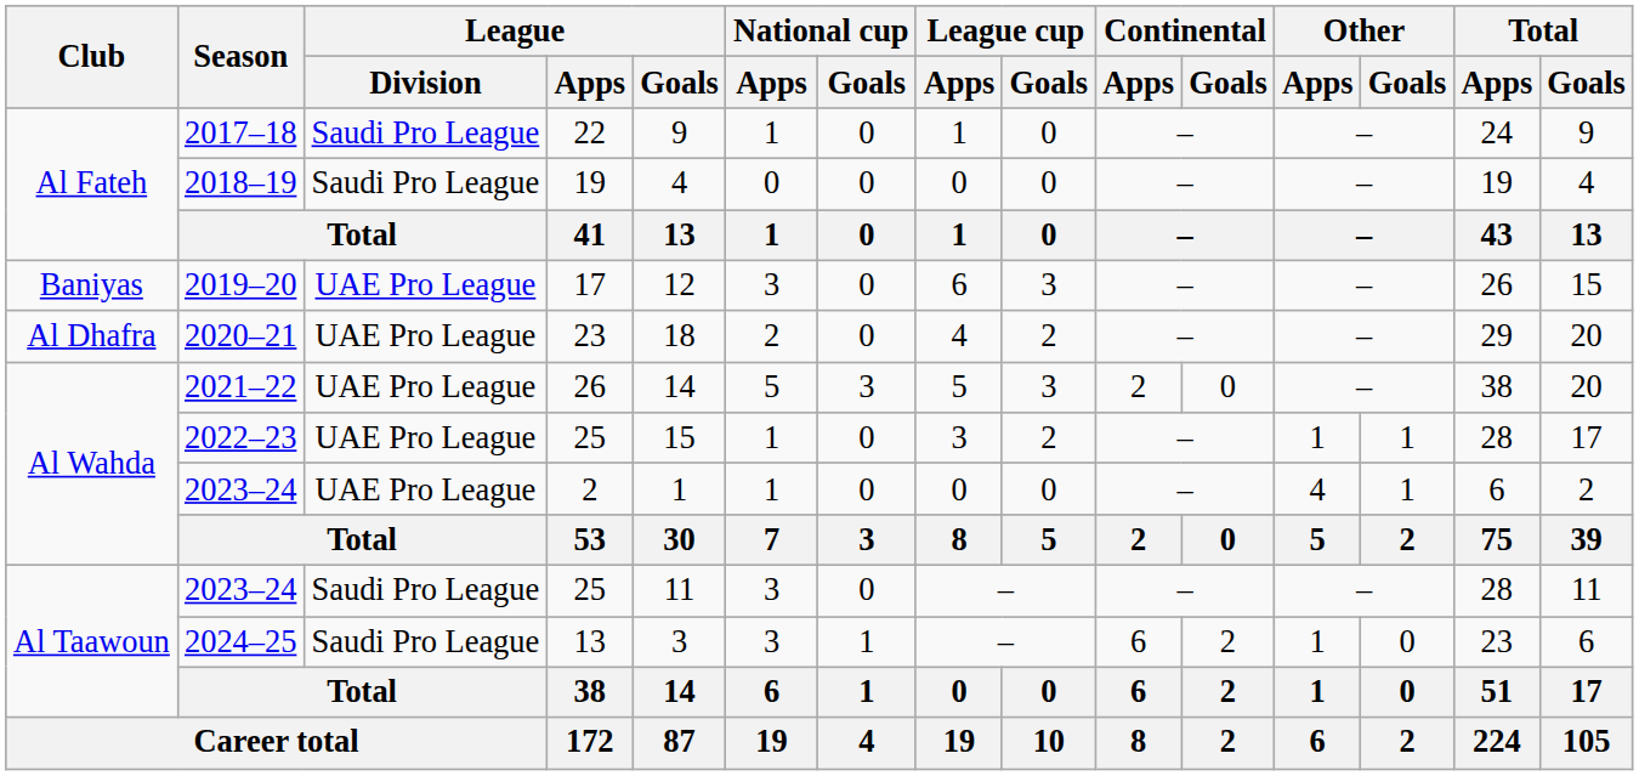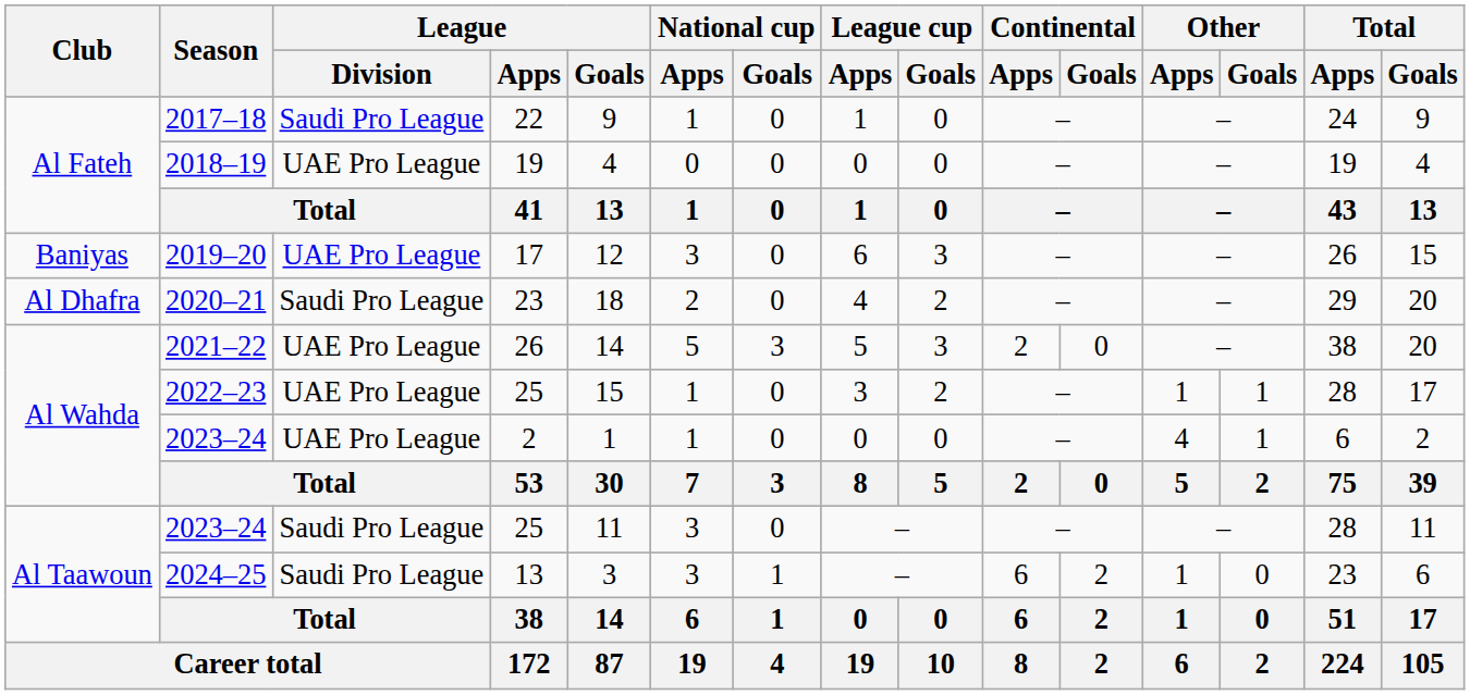 <table class="wikitable" style="text-align: center;">
 <tr>
 <th rowspan="2">Club</th>
 <th rowspan="2">Season</th>
 <th colspan="3">League</th>
 <th colspan="2">National cup</th>
 <th colspan="2">League cup</th>
 <th colspan="2">Continental</th>
 <th colspan="2">Other</th>
 <th colspan="2">Total</th>
 </tr>
 <tr>
 <th>Division</th>
 <th>Apps</th>
 <th>Goals</th>
 <th>Apps</th>
 <th>Goals</th>
 <th>Apps</th>
 <th>Goals</th>
 <th>Apps</th>
 <th>Goals</th>
 <th>Apps</th>
 <th>Goals</th>
 <th>Apps</th>
 <th>Goals</th>
 </tr>
 <tr>
 <td rowspan="3"><a href='#'>Al Fateh</a></td>
 <td><a href='#'>2017–18</a></td>
 <td><a href='#'>Saudi Pro League</a></td>
 <td>22</td>
 <td>9</td>
 <td>1</td>
 <td>0</td>
 <td>1</td>
 <td>0</td>
 <td colspan="2">–</td>
 <td colspan="2">–</td>
 <td>24</td>
 <td>9</td>
 </tr>
 <tr>
 <td><a href='#'>2018–19</a></td>
-<td>Saudi Pro League</td>
+<td>UAE Pro League</td>
 <td>19</td>
 <td>4</td>
 <td>0</td>
 <td>0</td>
 <td>0</td>
 <td>0</td>
 <td colspan="2">–</td>
 <td colspan="2">–</td>
 <td>19</td>
 <td>4</td>
 </tr>
 <tr>
 <th colspan="2">Total</th>
 <th>41</th>
 <th>13</th>
 <th>1</th>
 <th>0</th>
 <th>1</th>
 <th>0</th>
 <th colspan="2">–</th>
 <th colspan="2">–</th>
 <th>43</th>
 <th>13</th>
 </tr>
 <tr>
 <td><a href='#'>Baniyas</a></td>
 <td><a href='#'>2019–20</a></td>
 <td><a href='#'>UAE Pro League</a></td>
 <td>17</td>
 <td>12</td>
 <td>3</td>
 <td>0</td>
 <td>6</td>
 <td>3</td>
 <td colspan="2">–</td>
 <td colspan="2">–</td>
 <td>26</td>
 <td>15</td>
 </tr>
 <tr>
 <td><a href='#'>Al Dhafra</a></td>
 <td><a href='#'>2020–21</a></td>
-<td>UAE Pro League</td>
+<td>Saudi Pro League</td>
 <td>23</td>
 <td>18</td>
 <td>2</td>
 <td>0</td>
 <td>4</td>
 <td>2</td>
 <td colspan="2">–</td>
 <td colspan="2">–</td>
 <td>29</td>
 <td>20</td>
 </tr>
 <tr>
 <td rowspan="4"><a href='#'>Al Wahda</a></td>
 <td><a href='#'>2021–22</a></td>
 <td>UAE Pro League</td>
 <td>26</td>
 <td>14</td>
 <td>5</td>
 <td>3</td>
 <td>5</td>
 <td>3</td>
 <td>2</td>
 <td>0</td>
 <td colspan="2">–</td>
 <td>38</td>
 <td>20</td>
 </tr>
 <tr>
 <td><a href='#'>2022–23</a></td>
 <td>UAE Pro League</td>
 <td>25</td>
 <td>15</td>
 <td>1</td>
 <td>0</td>
 <td>3</td>
 <td>2</td>
 <td colspan="2">–</td>
 <td>1</td>
 <td>1</td>
 <td>28</td>
 <td>17</td>
 </tr>
 <tr>
 <td><a href='#'>2023–24</a></td>
 <td>UAE Pro League</td>
 <td>2</td>
 <td>1</td>
 <td>1</td>
 <td>0</td>
 <td>0</td>
 <td>0</td>
 <td colspan="2">–</td>
 <td>4</td>
 <td>1</td>
 <td>6</td>
 <td>2</td>
 </tr>
 <tr>
 <th colspan="2">Total</th>
 <th>53</th>
 <th>30</th>
 <th>7</th>
 <th>3</th>
 <th>8</th>
 <th>5</th>
 <th>2</th>
 <th>0</th>
 <th>5</th>
 <th>2</th>
 <th>75</th>
 <th>39</th>
 </tr>
 <tr>
 <td rowspan="3"><a href='#'>Al Taawoun</a></td>
 <td><a href='#'>2023–24</a></td>
 <td>Saudi Pro League</td>
 <td>25</td>
 <td>11</td>
 <td>3</td>
 <td>0</td>
 <td colspan="2">–</td>
 <td colspan="2">–</td>
 <td colspan="2">–</td>
 <td>28</td>
 <td>11</td>
 </tr>
 <tr>
 <td><a href='#'>2024–25</a></td>
 <td>Saudi Pro League</td>
 <td>13</td>
 <td>3</td>
 <td>3</td>
 <td>1</td>
 <td colspan="2">–</td>
 <td>6</td>
 <td>2</td>
 <td>1</td>
 <td>0</td>
 <td>23</td>
 <td>6</td>
 </tr>
 <tr>
 <th colspan="2">Total</th>
 <th>38</th>
 <th>14</th>
 <th>6</th>
 <th>1</th>
 <th>0</th>
 <th>0</th>
 <th>6</th>
 <th>2</th>
 <th>1</th>
 <th>0</th>
 <th>51</th>
 <th>17</th>
 </tr>
 <tr>
 <th colspan="3">Career total</th>
 <th>172</th>
 <th>87</th>
 <th>19</th>
 <th>4</th>
 <th>19</th>
 <th>10</th>
 <th>8</th>
 <th>2</th>
 <th>6</th>
 <th>2</th>
 <th>224</th>
 <th>105</th>
 </tr>
 </table>
